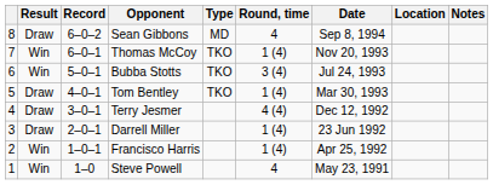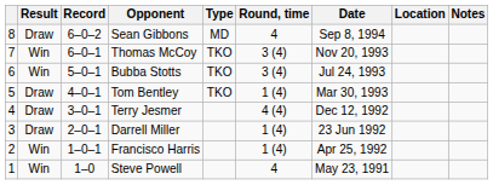 <table class="wikitable" style="text-align:center">
 <tr>
 <th></th>
 <th>Result</th>
 <th>Record</th>
 <th>Opponent</th>
 <th>Type</th>
 <th>Round, time</th>
 <th>Date</th>
 <th>Location</th>
 <th>Notes</th>
 </tr>
 <tr>
 <td>8</td>
 <td>Draw</td>
 <td>6–0–2</td>
 <td style="text-align:left;">Sean Gibbons</td>
 <td>MD</td>
 <td>4</td>
 <td>Sep 8, 1994</td>
 <td style="text-align:left;"></td>
 <td></td>
 </tr>
 <tr>
 <td>7</td>
 <td>Win</td>
 <td>6–0–1</td>
 <td style="text-align:left;">Thomas McCoy</td>
 <td>TKO</td>
-<td>1 (4)</td>
+<td>3 (4)</td>
 <td>Nov 20, 1993</td>
 <td style="text-align:left;"></td>
 <td></td>
 </tr>
 <tr>
 <td>6</td>
 <td>Win</td>
 <td>5–0–1</td>
 <td style="text-align:left;">Bubba Stotts</td>
 <td>TKO</td>
 <td>3 (4)</td>
 <td>Jul 24, 1993</td>
 <td style="text-align:left;"></td>
 <td></td>
 </tr>
 <tr>
 <td>5</td>
 <td>Draw</td>
 <td>4–0–1</td>
 <td style="text-align:left;">Tom Bentley</td>
 <td>TKO</td>
 <td>1 (4)</td>
 <td>Mar 30, 1993</td>
 <td style="text-align:left;"></td>
 <td></td>
 </tr>
 <tr>
 <td>4</td>
 <td>Draw</td>
 <td>3–0–1</td>
 <td style="text-align:left;">Terry Jesmer</td>
 <td></td>
 <td>4 (4)</td>
 <td>Dec 12, 1992</td>
 <td style="text-align:left;"></td>
 <td></td>
 </tr>
 <tr>
 <td>3</td>
 <td>Draw</td>
 <td>2–0–1</td>
 <td style="text-align:left;">Darrell Miller</td>
 <td></td>
 <td>1 (4)</td>
 <td>23 Jun 1992</td>
 <td style="text-align:left;"></td>
 <td></td>
 </tr>
 <tr>
 <td>2</td>
 <td>Win</td>
 <td>1–0–1</td>
 <td style="text-align:left;">Francisco Harris</td>
 <td></td>
 <td>1 (4)</td>
 <td>Apr 25, 1992</td>
 <td style="text-align:left;"></td>
 <td></td>
 </tr>
 <tr>
 <td>1</td>
 <td>Win</td>
 <td>1–0</td>
 <td style="text-align:left;">Steve Powell</td>
 <td></td>
 <td>4</td>
 <td>May 23, 1991</td>
 <td style="text-align:left;"></td>
 <td></td>
 </tr>
 </table>
